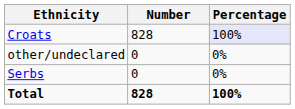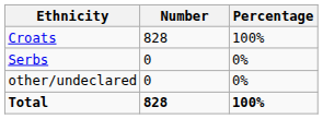 <table class="wikitable">
 <tr>
 <th width="100px">Ethnicity</th>
 <th width="80px">Number</th>
 <th width="80px">Percentage</th>
 </tr>
 <tr>
 <td><a href='#'>Croats</a></td>
 <td>828</td>
-<td style="background: lavender;">100%</td>
+<td>100%</td>
 </tr>
 <tr>
-<td>other/undeclared</td>
+<td><a href='#'>Serbs</a></td>
 <td>0</td>
 <td>0%</td>
 </tr>
 <tr>
-<td><a href='#'>Serbs</a></td>
+<td>other/undeclared</td>
 <td>0</td>
 <td>0%</td>
 </tr>
 <tr>
 <td><strong>Total</strong></td>
 <td><strong>828</strong></td>
 <td><strong>100%</strong></td>
 </tr>
 </table>
